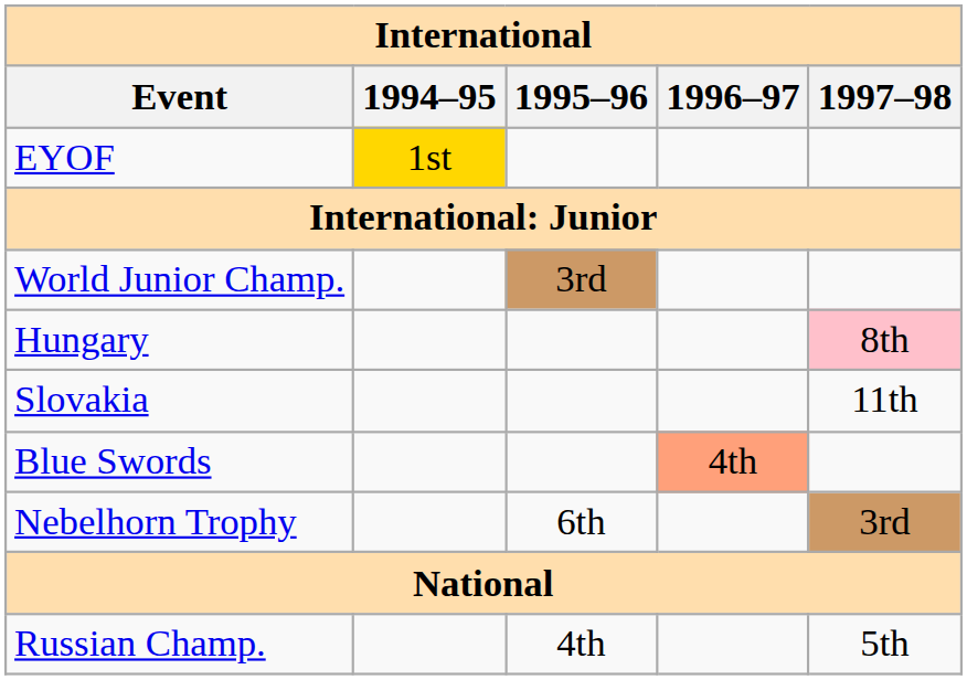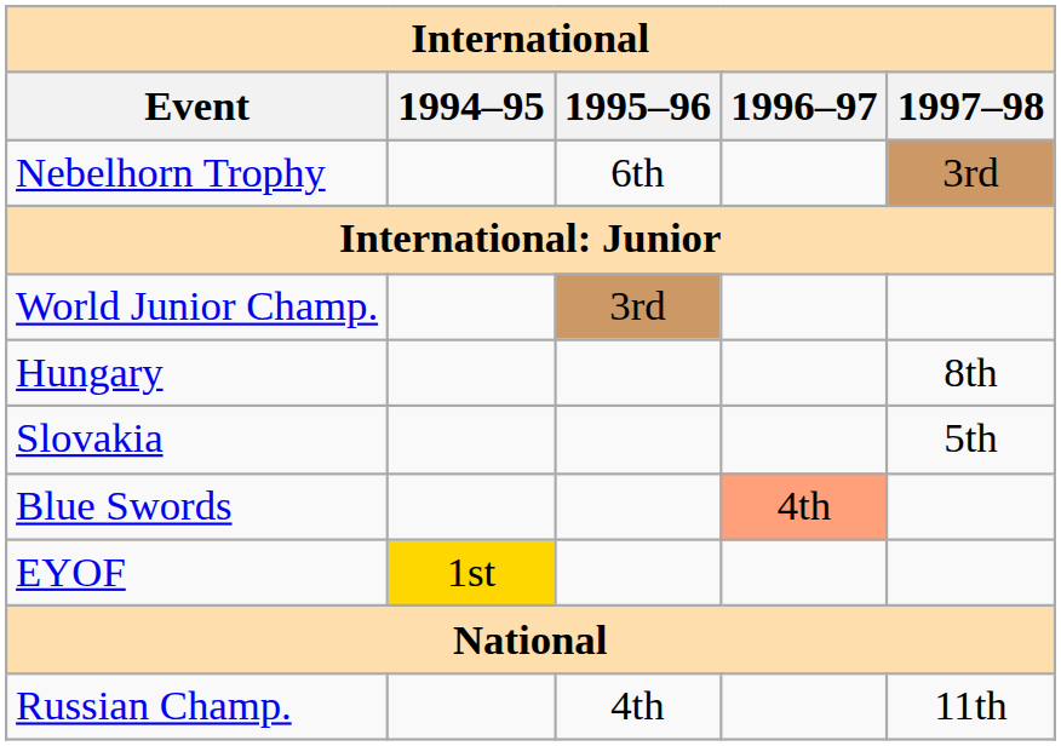 <table class="wikitable" style="text-align:center">
 <tr>
 <th style="background-color: #ffdead; " colspan=5 align=center>International</th>
 </tr>
 <tr>
 <th>Event</th>
 <th>1994–95</th>
 <th>1995–96</th>
 <th>1996–97</th>
 <th>1997–98</th>
 </tr>
 <tr>
-<td align=left><a href='#'>EYOF</a></td>
-<td bgcolor=gold>1st</td>
+<td align=left><a href='#'>Nebelhorn Trophy</a></td>
 <td></td>
+<td>6th</td>
 <td></td>
-<td></td>
+<td bgcolor=cc9966>3rd</td>
 </tr>
 <tr>
 <th style="background-color: #ffdead; " colspan=5 align=center>International: Junior</th>
 </tr>
 <tr>
 <td align=left><a href='#'>World Junior Champ.</a></td>
 <td></td>
 <td bgcolor=cc9966>3rd</td>
 <td></td>
 <td></td>
 </tr>
 <tr>
 <td align=left> <a href='#'>Hungary</a></td>
 <td></td>
 <td></td>
 <td></td>
-<td style="background: pink;">8th</td>
+<td>8th</td>
 </tr>
 <tr>
 <td align=left> <a href='#'>Slovakia</a></td>
 <td></td>
 <td></td>
 <td></td>
-<td>11th</td>
+<td>5th</td>
 </tr>
 <tr>
 <td align=left><a href='#'>Blue Swords</a></td>
 <td></td>
 <td></td>
 <td style="background: lightsalmon;">4th</td>
 <td></td>
 </tr>
 <tr>
-<td align=left><a href='#'>Nebelhorn Trophy</a></td>
+<td align=left><a href='#'>EYOF</a></td>
+<td bgcolor=gold>1st</td>
 <td></td>
-<td>6th</td>
 <td></td>
-<td bgcolor=cc9966>3rd</td>
+<td></td>
 </tr>
 <tr>
 <th style="background-color: #ffdead; " colspan=5 align=center>National</th>
 </tr>
 <tr>
 <td align=left><a href='#'>Russian Champ.</a></td>
 <td></td>
 <td>4th</td>
 <td></td>
-<td>5th</td>
+<td>11th</td>
 </tr>
 </table>
